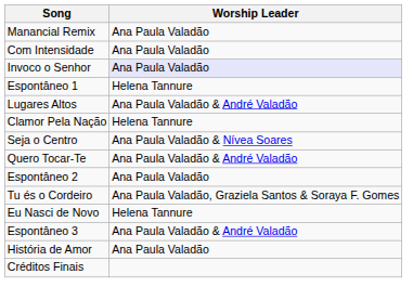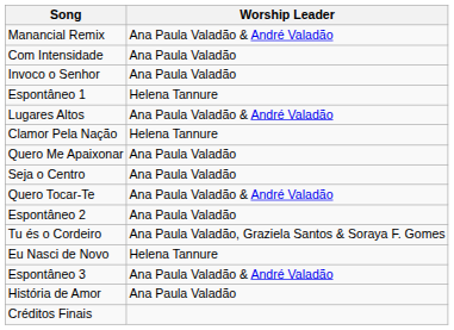 <table class="wikitable">
 <tr>
 <th>Song</th>
 <th>Worship Leader</th>
 </tr>
 <tr>
 <td>Manancial Remix</td>
-<td>Ana Paula Valadão</td>
+<td>Ana Paula Valadão & <a href='#'>André Valadão</a></td>
 </tr>
 <tr>
 <td>Com Intensidade</td>
 <td>Ana Paula Valadão</td>
 </tr>
 <tr>
 <td>Invoco o Senhor</td>
-<td style="background: lavender;">Ana Paula Valadão</td>
+<td>Ana Paula Valadão</td>
 </tr>
 <tr>
 <td>Espontâneo 1</td>
 <td>Helena Tannure</td>
 </tr>
 <tr>
 <td>Lugares Altos</td>
 <td>Ana Paula Valadão & <a href='#'>André Valadão</a></td>
 </tr>
 <tr>
 <td>Clamor Pela Nação</td>
 <td>Helena Tannure</td>
 </tr>
 <tr>
+<td>Quero Me Apaixonar</td>
+<td>Ana Paula Valadão</td>
+</tr>
+<tr>
 <td>Seja o Centro</td>
-<td>Ana Paula Valadão & <a href='#'>Nívea Soares</a></td>
+<td>Ana Paula Valadão</td>
 </tr>
 <tr>
 <td>Quero Tocar-Te</td>
 <td>Ana Paula Valadão & <a href='#'>André Valadão</a></td>
 </tr>
 <tr>
 <td>Espontâneo 2</td>
 <td>Ana Paula Valadão</td>
 </tr>
 <tr>
 <td>Tu és o Cordeiro</td>
 <td>Ana Paula Valadão, Graziela Santos & Soraya F. Gomes</td>
 </tr>
 <tr>
 <td>Eu Nasci de Novo</td>
 <td>Helena Tannure</td>
 </tr>
 <tr>
 <td>Espontâneo 3</td>
 <td>Ana Paula Valadão & <a href='#'>André Valadão</a></td>
 </tr>
 <tr>
 <td>História de Amor</td>
 <td>Ana Paula Valadão</td>
 </tr>
 <tr>
 <td>Créditos Finais</td>
 <td></td>
 </tr>
 </table>
